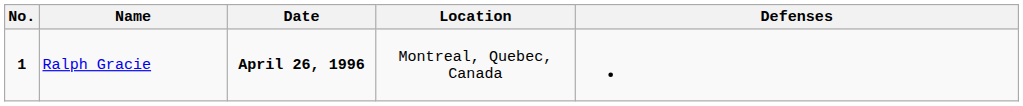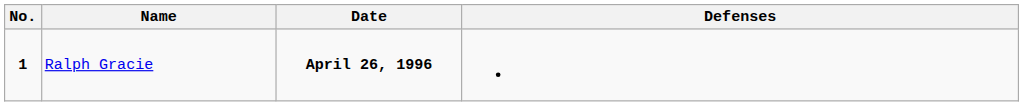 <table class="wikitable" width="99%" style="text-align:center;">
 <tr>
 <th width=1%>No.</th>
 <th width=19%>Name</th>
 <th width=15%>Date</th>
-<th width=20%>Location</th>
 <th width=45%>Defenses</th>
 </tr>
 <tr>
 <td align=center><strong>1</strong></td>
 <td align="left"> <a href='#'>Ralph Gracie</a><br></td>
 <td><strong>April 26, 1996<br></strong></td>
-<td>Montreal, Quebec, Canada</td>
 <td align="left"><br><ul><li></li></ul></td>
 </tr>
 </table>
